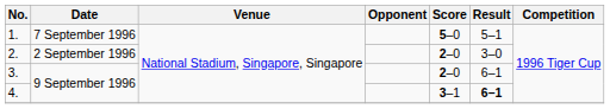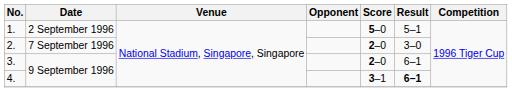 <table class="wikitable">
 <tr>
 <th>No.</th>
 <th>Date</th>
 <th>Venue</th>
 <th>Opponent</th>
 <th>Score</th>
 <th>Result</th>
 <th>Competition</th>
 </tr>
 <tr>
 <td>1.</td>
-<td>7 September 1996</td>
+<td>2 September 1996</td>
 <td rowspan=4><a href='#'>National Stadium</a>, <a href='#'>Singapore</a>, Singapore</td>
 <td></td>
 <td align=center><strong>5</strong>–0</td>
 <td align=center>5–1</td>
 <td rowspan=4><a href='#'>1996 Tiger Cup</a></td>
 </tr>
 <tr>
 <td>2.</td>
-<td>2 September 1996</td>
+<td>7 September 1996</td>
 <td></td>
 <td align=center><strong>2</strong>–0</td>
 <td align=center>3–0</td>
 </tr>
 <tr>
 <td>3.</td>
 <td rowspan=2>9 September 1996</td>
 <td></td>
 <td align=center><strong>2</strong>–0</td>
 <td align=center>6–1</td>
 </tr>
 <tr>
 <td>4.</td>
 <td></td>
 <td align=center><strong>3</strong>–1</td>
 <td align=center><strong>6–1</strong></td>
 </tr>
 <tr>
 </tr>
 </table>
